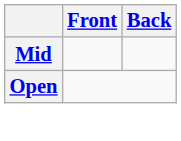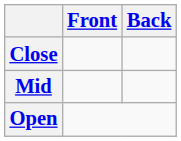 <table class="wikitable">
 <tr>
 <th></th>
 <th><a href='#'>Front</a></th>
 <th><a href='#'>Back</a></th>
+</tr>
+<tr>
+<th><a href='#'>Close</a></th>
+<td align="center"></td>
+<td align="center"></td>
 </tr>
 <tr>
 <th><a href='#'>Mid</a></th>
 <td align="center"></td>
 <td align="center"></td>
 </tr>
 <tr align="center">
 <th><a href='#'>Open</a></th>
 <td colspan="2"></td>
 </tr>
 </table>
